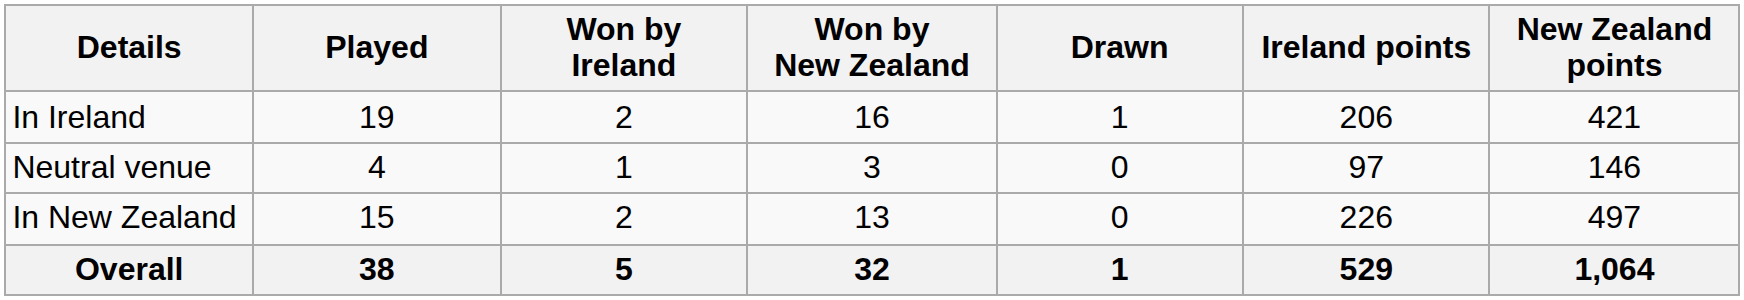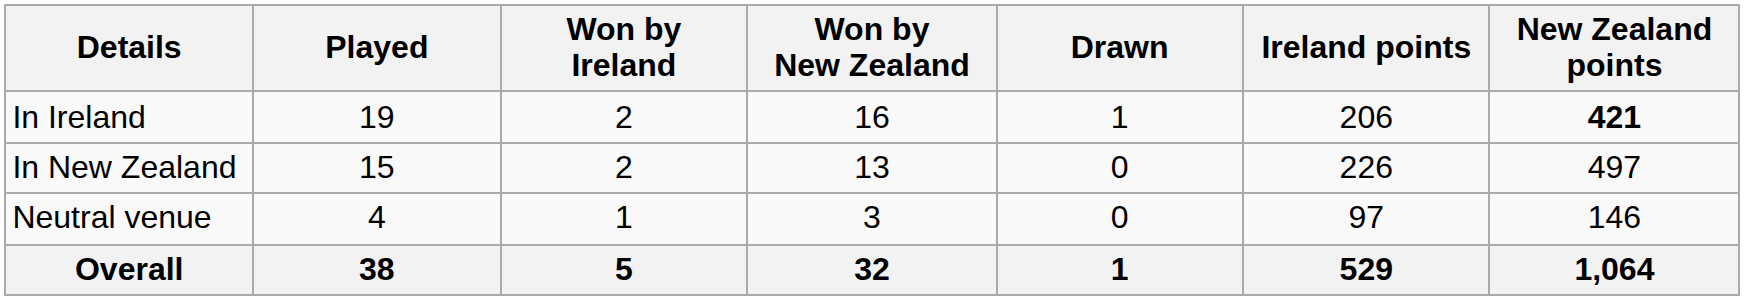 <table class="wikitable sortable">
 <tr>
 <th width="125">Details</th>
 <th width="125">Played</th>
 <th width="125">Won by<br>Ireland</th>
 <th width="125">Won by<br>New Zealand</th>
 <th width="125">Drawn</th>
 <th width="125">Ireland points</th>
 <th width="125">New Zealand points</th>
 </tr>
 <tr>
 <td>In Ireland</td>
 <td align=center>19</td>
 <td align=center>2</td>
 <td align=center>16</td>
 <td align=center>1</td>
 <td align=center>206</td>
-<td align=center>421</td>
+<td align=center><strong>421</strong></td>
+</tr>
+<tr>
+<td>In New Zealand</td>
+<td align=center>15</td>
+<td align=center>2</td>
+<td align=center>13</td>
+<td align=center>0</td>
+<td align=center>226</td>
+<td align=center>497</td>
 </tr>
 <tr>
 <td>Neutral venue</td>
 <td align=center>4</td>
 <td align=center>1</td>
 <td align=center>3</td>
 <td align=center>0</td>
 <td align=center>97</td>
 <td align=center>146</td>
 </tr>
 <tr>
-<td>In New Zealand</td>
-<td align=center>15</td>
-<td align=center>2</td>
-<td align=center>13</td>
-<td align=center>0</td>
-<td align=center>226</td>
-<td align=center>497</td>
-</tr>
-<tr>
 <th align=center>Overall</th>
 <th align=center>38</th>
 <th align=center>5</th>
 <th align=center>32</th>
 <th align=center>1</th>
 <th align=center>529</th>
 <th align=center>1,064</th>
 </tr>
 </table>
